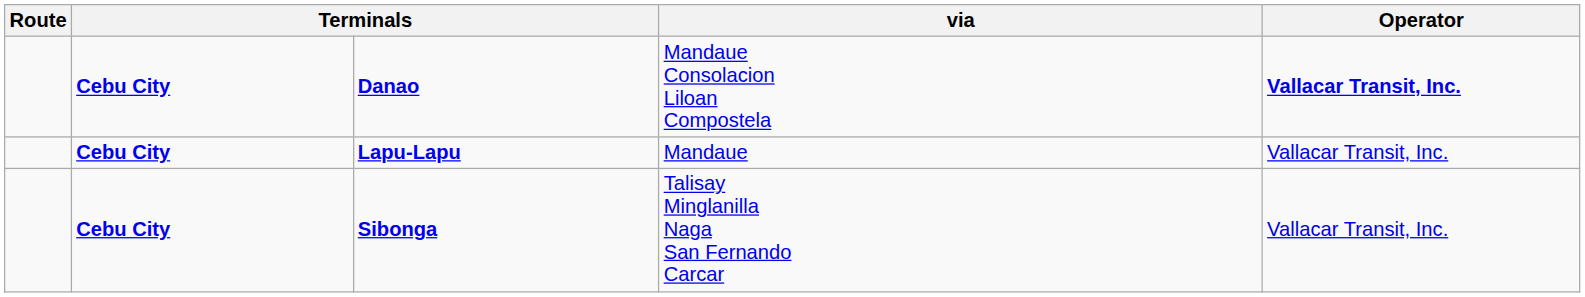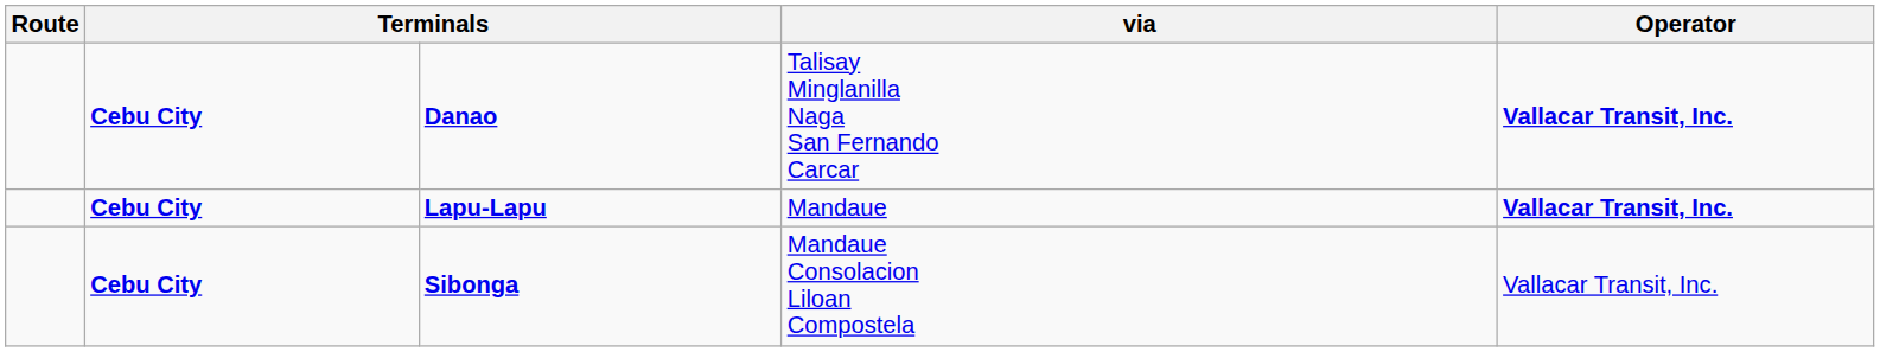 <table class="wikitable" style="width:99%;">
 <tr>
 <th style="width:4%;">Route</th>
 <th style="width:37%;" colspan="2">Terminals</th>
 <th style="width:38%;">via</th>
 <th style="width:20%;">Operator</th>
 </tr>
 <tr>
 <td></td>
 <td><strong><a href='#'>Cebu City</a></strong><br></td>
 <td><strong><a href='#'>Danao</a></strong><br></td>
-<td><a href='#'>Mandaue</a><br><a href='#'>Consolacion</a><br><a href='#'>Liloan</a><br><a href='#'>Compostela</a></td>
+<td><a href='#'>Talisay</a><br><a href='#'>Minglanilla</a><br><a href='#'>Naga</a><br><a href='#'>San Fernando</a><br><a href='#'>Carcar</a></td>
 <td><strong><a href='#'>Vallacar Transit, Inc.</a></strong></td>
 </tr>
 <tr>
 <td></td>
 <td><strong><a href='#'>Cebu City</a></strong><br></td>
 <td><strong><a href='#'>Lapu-Lapu</a></strong><br></td>
 <td><a href='#'>Mandaue</a></td>
-<td><a href='#'>Vallacar Transit, Inc.</a></td>
+<td><strong><a href='#'>Vallacar Transit, Inc.</a></strong></td>
 </tr>
 <tr>
 <td></td>
 <td><strong><a href='#'>Cebu City</a></strong><br></td>
 <td><strong><a href='#'>Sibonga</a></strong><br></td>
-<td><a href='#'>Talisay</a><br><a href='#'>Minglanilla</a><br><a href='#'>Naga</a><br><a href='#'>San Fernando</a><br><a href='#'>Carcar</a></td>
+<td><a href='#'>Mandaue</a><br><a href='#'>Consolacion</a><br><a href='#'>Liloan</a><br><a href='#'>Compostela</a></td>
 <td><a href='#'>Vallacar Transit, Inc.</a></td>
 </tr>
 </table>
